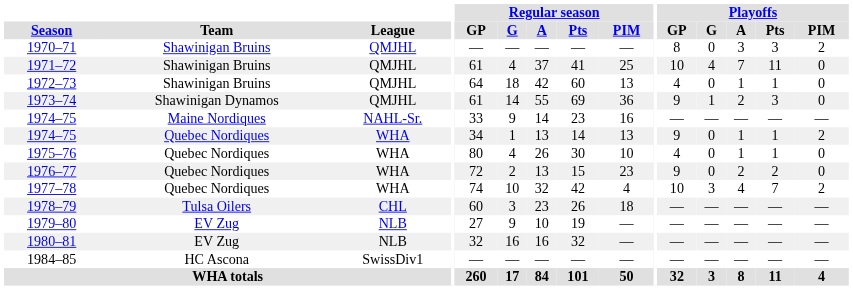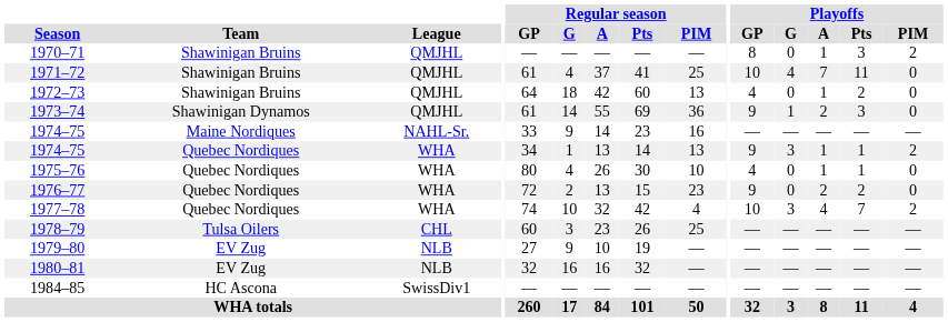 <table border="0" cellpadding="1" cellspacing="0" style="text-align:center; width:60em">
 <tr bgcolor="#e0e0e0">
 <th colspan="3" bgcolor="#ffffff"></th>
 <th rowspan="99" bgcolor="#ffffff"></th>
 <th colspan="5"><a href='#'>Regular season</a></th>
 <th rowspan="99" bgcolor="#ffffff"></th>
 <th colspan="5"><a href='#'>Playoffs</a></th>
 </tr>
 <tr bgcolor="#e0e0e0">
 <th><a href='#'>Season</a></th>
 <th>Team</th>
 <th>League</th>
 <th>GP</th>
 <th><a href='#'>G</a></th>
 <th><a href='#'>A</a></th>
 <th><a href='#'>Pts</a></th>
 <th><a href='#'>PIM</a></th>
 <th>GP</th>
 <th>G</th>
 <th>A</th>
 <th>Pts</th>
 <th>PIM</th>
 </tr>
 <tr>
 <td><a href='#'>1970–71</a></td>
 <td><a href='#'>Shawinigan Bruins</a></td>
 <td><a href='#'>QMJHL</a></td>
 <td>—</td>
 <td>—</td>
 <td>—</td>
 <td>—</td>
 <td>—</td>
 <td>8</td>
 <td>0</td>
-<td>3</td>
+<td>1</td>
 <td>3</td>
 <td>2</td>
 </tr>
 <tr bgcolor="#f0f0f0">
 <td><a href='#'>1971–72</a></td>
 <td>Shawinigan Bruins</td>
 <td>QMJHL</td>
 <td>61</td>
 <td>4</td>
 <td>37</td>
 <td>41</td>
 <td>25</td>
 <td>10</td>
 <td>4</td>
 <td>7</td>
 <td>11</td>
 <td>0</td>
 </tr>
 <tr>
 <td><a href='#'>1972–73</a></td>
 <td>Shawinigan Bruins</td>
 <td>QMJHL</td>
 <td>64</td>
 <td>18</td>
 <td>42</td>
 <td>60</td>
 <td>13</td>
 <td>4</td>
 <td>0</td>
 <td>1</td>
-<td>1</td>
+<td>2</td>
 <td>0</td>
 </tr>
 <tr bgcolor="#f0f0f0">
 <td><a href='#'>1973–74</a></td>
 <td>Shawinigan Dynamos</td>
 <td>QMJHL</td>
 <td>61</td>
 <td>14</td>
 <td>55</td>
 <td>69</td>
 <td>36</td>
 <td>9</td>
 <td>1</td>
 <td>2</td>
 <td>3</td>
 <td>0</td>
 </tr>
 <tr>
 <td><a href='#'>1974–75</a></td>
 <td><a href='#'>Maine Nordiques</a></td>
 <td><a href='#'>NAHL-Sr.</a></td>
 <td>33</td>
 <td>9</td>
 <td>14</td>
 <td>23</td>
 <td>16</td>
 <td>—</td>
 <td>—</td>
 <td>—</td>
 <td>—</td>
 <td>—</td>
 </tr>
 <tr bgcolor="#f0f0f0">
 <td><a href='#'>1974–75</a></td>
 <td><a href='#'>Quebec Nordiques</a></td>
 <td><a href='#'>WHA</a></td>
 <td>34</td>
 <td>1</td>
 <td>13</td>
 <td>14</td>
 <td>13</td>
 <td>9</td>
-<td>0</td>
+<td>3</td>
 <td>1</td>
 <td>1</td>
 <td>2</td>
 </tr>
 <tr>
 <td><a href='#'>1975–76</a></td>
 <td>Quebec Nordiques</td>
 <td>WHA</td>
 <td>80</td>
 <td>4</td>
 <td>26</td>
 <td>30</td>
 <td>10</td>
 <td>4</td>
 <td>0</td>
 <td>1</td>
 <td>1</td>
 <td>0</td>
 </tr>
 <tr bgcolor="#f0f0f0">
 <td><a href='#'>1976–77</a></td>
 <td>Quebec Nordiques</td>
 <td>WHA</td>
 <td>72</td>
 <td>2</td>
 <td>13</td>
 <td>15</td>
 <td>23</td>
 <td>9</td>
 <td>0</td>
 <td>2</td>
 <td>2</td>
 <td>0</td>
 </tr>
 <tr>
 <td><a href='#'>1977–78</a></td>
 <td>Quebec Nordiques</td>
 <td>WHA</td>
 <td>74</td>
 <td>10</td>
 <td>32</td>
 <td>42</td>
 <td>4</td>
 <td>10</td>
 <td>3</td>
 <td>4</td>
 <td>7</td>
 <td>2</td>
 </tr>
 <tr bgcolor="#f0f0f0">
 <td><a href='#'>1978–79</a></td>
 <td><a href='#'>Tulsa Oilers</a></td>
 <td><a href='#'>CHL</a></td>
 <td>60</td>
 <td>3</td>
 <td>23</td>
 <td>26</td>
-<td>18</td>
+<td>25</td>
 <td>—</td>
 <td>—</td>
 <td>—</td>
 <td>—</td>
 <td>—</td>
 </tr>
 <tr>
 <td><a href='#'>1979–80</a></td>
 <td><a href='#'>EV Zug</a></td>
 <td><a href='#'>NLB</a></td>
 <td>27</td>
 <td>9</td>
 <td>10</td>
 <td>19</td>
 <td>—</td>
 <td>—</td>
 <td>—</td>
 <td>—</td>
 <td>—</td>
 <td>—</td>
 </tr>
 <tr bgcolor="#f0f0f0">
 <td><a href='#'>1980–81</a></td>
 <td>EV Zug</td>
 <td>NLB</td>
 <td>32</td>
 <td>16</td>
 <td>16</td>
 <td>32</td>
 <td>—</td>
 <td>—</td>
 <td>—</td>
 <td>—</td>
 <td>—</td>
 <td>—</td>
 </tr>
 <tr>
 <td>1984–85</td>
 <td>HC Ascona</td>
 <td>SwissDiv1</td>
 <td>—</td>
 <td>—</td>
 <td>—</td>
 <td>—</td>
 <td>—</td>
 <td>—</td>
 <td>—</td>
 <td>—</td>
 <td>—</td>
 <td>—</td>
 </tr>
 <tr>
 </tr>
 <tr ALIGN="center" bgcolor="#e0e0e0">
 <th colspan="3">WHA totals</th>
 <th ALIGN="center">260</th>
 <th ALIGN="center">17</th>
 <th ALIGN="center">84</th>
 <th ALIGN="center">101</th>
 <th ALIGN="center">50</th>
 <th ALIGN="center">32</th>
 <th ALIGN="center">3</th>
 <th ALIGN="center">8</th>
 <th ALIGN="center">11</th>
 <th ALIGN="center">4</th>
 </tr>
 </table>
